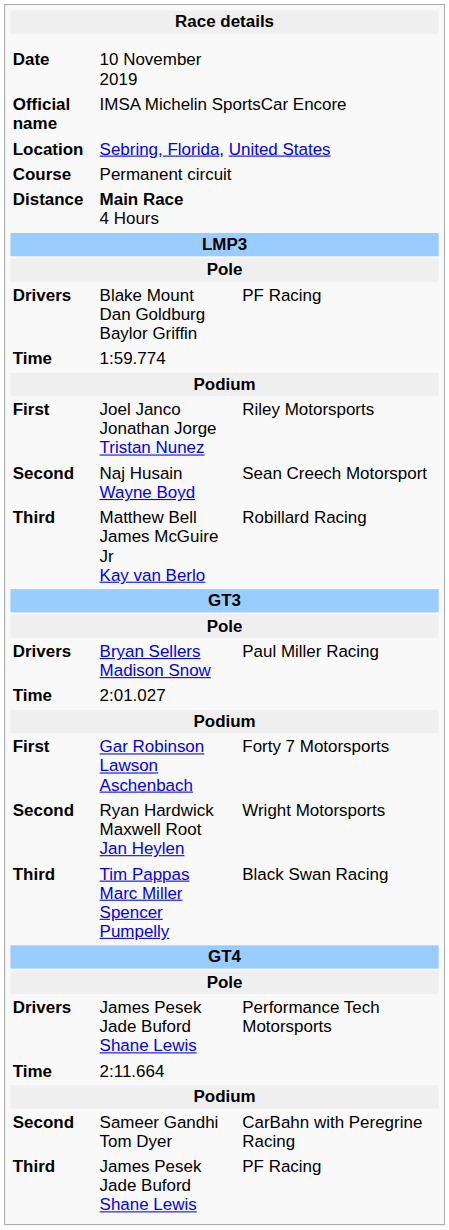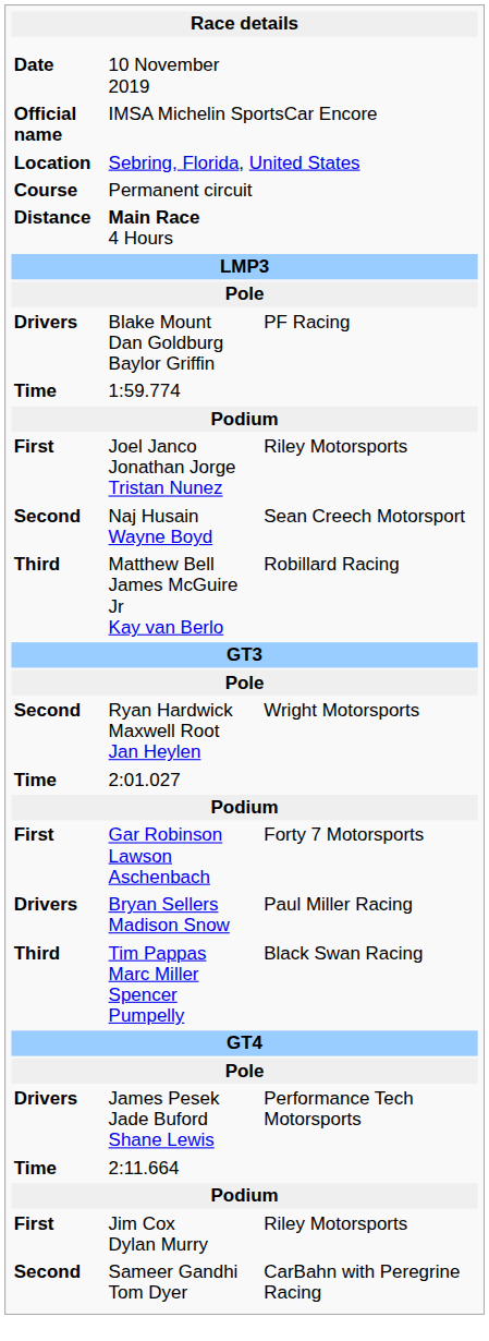 <table class="infobox" align="right" cellpadding="2" style="float:right; width: 26em; ">
 <tr>
 <th colspan="3" bgcolor="#efefef">Race details</th>
 </tr>
 <tr>
 <td colspan="3" style="text-align:center;"></td>
 </tr>
 <tr>
 <td colspan="3" style="text-align:center;"></td>
 </tr>
 <tr>
 <td style="width: 20%;"><strong>Date</strong></td>
 <td>10 November 2019</td>
 </tr>
 <tr>
 <td><strong>Official name</strong></td>
 <td colspan=2>IMSA Michelin SportsCar Encore</td>
 </tr>
 <tr>
 <td><strong>Location</strong></td>
 <td colspan=2><a href='#'>Sebring, Florida</a>, <a href='#'>United States</a></td>
 </tr>
 <tr>
 <td><strong>Course</strong></td>
 <td colspan=2>Permanent circuit<br></td>
 </tr>
 <tr>
 <td><strong>Distance</strong></td>
 <td colspan=2><strong>Main Race</strong><br>4 Hours</td>
 </tr>
 <tr>
 <td colspan=3 style="text-align:center; background-color:#99ccff"><strong>LMP3</strong></td>
 </tr>
 <tr>
 <th colspan=3 bgcolor="#efefef">Pole</th>
 </tr>
 <tr>
 <td><strong>Drivers</strong></td>
 <td> Blake Mount<br> Dan Goldburg<br> Baylor Griffin</td>
 <td>PF Racing</td>
 </tr>
 <tr>
 <td><strong>Time</strong></td>
 <td colspan=2>1:59.774</td>
 </tr>
 <tr>
 <th colspan=3 bgcolor="#efefef">Podium</th>
 </tr>
 <tr>
 <td><strong>First</strong></td>
 <td> Joel Janco<br> Jonathan Jorge<br> <a href='#'>Tristan Nunez</a></td>
 <td>Riley Motorsports</td>
 </tr>
 <tr>
 <td><strong>Second</strong></td>
 <td> Naj Husain<br> <a href='#'>Wayne Boyd</a></td>
 <td>Sean Creech Motorsport</td>
 </tr>
 <tr>
 <td><strong>Third</strong></td>
 <td> Matthew Bell<br> James McGuire Jr<br> <a href='#'>Kay van Berlo</a></td>
 <td>Robillard Racing</td>
 </tr>
 <tr>
 <td colspan=3 style="text-align:center; background-color:#99ccff"><strong>GT3</strong></td>
 </tr>
 <tr>
 <th colspan=3 bgcolor="#efefef">Pole</th>
 </tr>
 <tr>
-<td><strong>Drivers</strong></td>
-<td> <a href='#'>Bryan Sellers</a><br> <a href='#'>Madison Snow</a></td>
-<td>Paul Miller Racing</td>
+<td><strong>Second</strong></td>
+<td> Ryan Hardwick<br> Maxwell Root<br> <a href='#'>Jan Heylen</a></td>
+<td>Wright Motorsports</td>
 </tr>
 <tr>
 <td><strong>Time</strong></td>
 <td colspan=2>2:01.027</td>
 </tr>
 <tr>
 <th colspan=3 bgcolor="#efefef">Podium</th>
 </tr>
 <tr>
 <td><strong>First</strong></td>
 <td> <a href='#'>Gar Robinson</a><br> <a href='#'>Lawson Aschenbach</a></td>
 <td>Forty 7 Motorsports</td>
 </tr>
 <tr>
-<td><strong>Second</strong></td>
-<td> Ryan Hardwick<br> Maxwell Root<br> <a href='#'>Jan Heylen</a></td>
-<td>Wright Motorsports</td>
+<td><strong>Drivers</strong></td>
+<td> <a href='#'>Bryan Sellers</a><br> <a href='#'>Madison Snow</a></td>
+<td>Paul Miller Racing</td>
 </tr>
 <tr>
 <td><strong>Third</strong></td>
 <td> <a href='#'>Tim Pappas</a><br> <a href='#'>Marc Miller</a><br> <a href='#'>Spencer Pumpelly</a></td>
 <td>Black Swan Racing</td>
 </tr>
 <tr>
 <td colspan=3 style="text-align:center; background-color:#99ccff"><strong>GT4</strong></td>
 </tr>
 <tr>
 <th colspan=3 bgcolor="#efefef">Pole</th>
 </tr>
 <tr>
 <td><strong>Drivers</strong></td>
 <td> James Pesek<br> Jade Buford<br> <a href='#'>Shane Lewis</a></td>
 <td>Performance Tech Motorsports</td>
 </tr>
 <tr>
 <td><strong>Time</strong></td>
 <td colspan=2>2:11.664</td>
 </tr>
 <tr>
 <th colspan=3 bgcolor="#efefef">Podium</th>
 </tr>
 <tr>
+<td><strong>First</strong></td>
+<td> Jim Cox<br> Dylan Murry</td>
+<td>Riley Motorsports</td>
+</tr>
+<tr>
 <td><strong>Second</strong></td>
 <td> Sameer Gandhi<br> Tom Dyer</td>
 <td>CarBahn with Peregrine Racing</td>
 </tr>
 <tr>
-<td><strong>Third</strong></td>
-<td> James Pesek<br> Jade Buford<br> <a href='#'>Shane Lewis</a></td>
-<td>PF Racing</td>
-</tr>
-<tr>
 </tr>
 </table>
